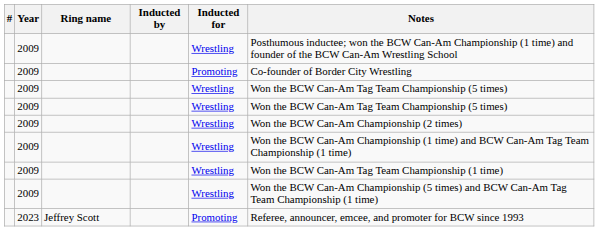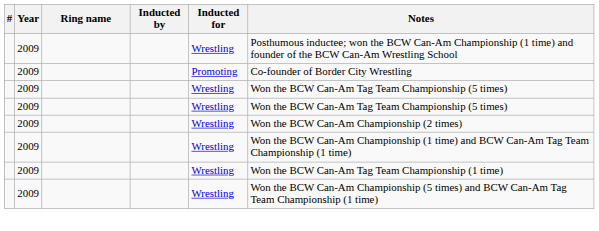 <table class="wikitable sortable" style="font-size: 100%">
 <tr>
 <th width="1%">#</th>
 <th width="1%"><strong>Year</strong></th>
 <th width="15%"><strong>Ring name</strong><br></th>
 <th width="10%"><strong>Inducted by</strong></th>
 <th width="10%"><strong>Inducted for</strong></th>
 <th class="unsortable"><strong>Notes</strong></th>
 </tr>
 <tr>
 <td align="center"></td>
 <td align="center">2009</td>
 <td><br></td>
 <td></td>
 <td><a href='#'>Wrestling</a></td>
 <td>Posthumous inductee; won the BCW Can-Am Championship (1 time) and founder of the BCW Can-Am Wrestling School</td>
 </tr>
 <tr>
 <td align="center"></td>
 <td align="center">2009</td>
 <td></td>
 <td></td>
 <td><a href='#'>Promoting</a></td>
 <td>Co-founder of Border City Wrestling</td>
 </tr>
 <tr>
 <td align="center"></td>
 <td align="center">2009</td>
 <td></td>
 <td></td>
 <td><a href='#'>Wrestling</a></td>
 <td>Won the BCW Can-Am Tag Team Championship (5 times)</td>
 </tr>
 <tr>
 <td align="center"></td>
 <td align="center">2009</td>
 <td></td>
 <td></td>
 <td><a href='#'>Wrestling</a></td>
 <td>Won the BCW Can-Am Tag Team Championship (5 times)</td>
 </tr>
 <tr>
 <td align="center"></td>
 <td align="center">2009</td>
 <td></td>
 <td></td>
 <td><a href='#'>Wrestling</a></td>
 <td>Won the BCW Can-Am Championship (2 times)</td>
 </tr>
 <tr>
 <td align="center"></td>
 <td align="center">2009</td>
 <td><br></td>
 <td></td>
 <td><a href='#'>Wrestling</a></td>
 <td>Won the BCW Can-Am Championship (1 time) and BCW Can-Am Tag Team Championship (1 time)</td>
 </tr>
 <tr>
 <td align="center"></td>
 <td align="center">2009</td>
 <td><br></td>
 <td></td>
 <td><a href='#'>Wrestling</a></td>
 <td>Won the BCW Can-Am Tag Team Championship (1 time)</td>
 </tr>
 <tr>
 <td align="center"></td>
 <td align="center">2009</td>
 <td></td>
 <td></td>
 <td><a href='#'>Wrestling</a></td>
 <td>Won the BCW Can-Am Championship (5 times) and BCW Can-Am Tag Team Championship (1 time)</td>
 </tr>
-<tr>
-<td align="center"></td>
-<td align="center">2023</td>
-<td>Jeffrey Scott</td>
-<td></td>
-<td><a href='#'>Promoting</a></td>
-<td>Referee, announcer, emcee, and promoter for BCW since 1993 </td>
-</tr>
 </table>
